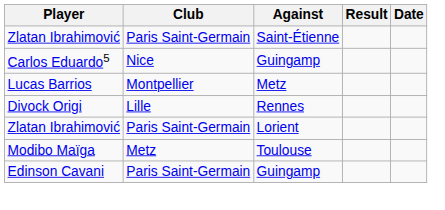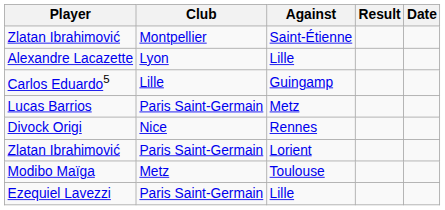 <table class="wikitable sortable">
 <tr>
 <th>Player</th>
 <th>Club</th>
 <th>Against</th>
 <th align="center">Result</th>
 <th>Date</th>
 </tr>
 <tr>
 <td> <a href='#'>Zlatan Ibrahimović</a></td>
-<td><a href='#'>Paris Saint-Germain</a></td>
+<td><a href='#'>Montpellier</a></td>
 <td><a href='#'>Saint-Étienne</a></td>
 <td align="center"></td>
 <td></td>
 </tr>
 <tr>
+<td> <a href='#'>Alexandre Lacazette</a></td>
+<td><a href='#'>Lyon</a></td>
+<td><a href='#'>Lille</a></td>
+<td align="center"></td>
+<td></td>
+</tr>
+<tr>
 <td> <a href='#'>Carlos Eduardo</a><sup>5</sup></td>
-<td><a href='#'>Nice</a></td>
+<td><a href='#'>Lille</a></td>
 <td><a href='#'>Guingamp</a></td>
 <td align="center"></td>
 <td></td>
 </tr>
 <tr>
 <td> <a href='#'>Lucas Barrios</a></td>
-<td><a href='#'>Montpellier</a></td>
+<td><a href='#'>Paris Saint-Germain</a></td>
 <td><a href='#'>Metz</a></td>
 <td align="center"></td>
 <td></td>
 </tr>
 <tr>
 <td> <a href='#'>Divock Origi</a></td>
-<td><a href='#'>Lille</a></td>
+<td><a href='#'>Nice</a></td>
 <td><a href='#'>Rennes</a></td>
 <td align="center"></td>
 <td></td>
 </tr>
 <tr>
 <td> <a href='#'>Zlatan Ibrahimović</a></td>
 <td><a href='#'>Paris Saint-Germain</a></td>
 <td><a href='#'>Lorient</a></td>
 <td align="center"></td>
 <td></td>
 </tr>
 <tr>
 <td> <a href='#'>Modibo Maïga</a></td>
 <td><a href='#'>Metz</a></td>
 <td><a href='#'>Toulouse</a></td>
 <td align="center"></td>
 <td></td>
 </tr>
 <tr>
-<td> <a href='#'>Edinson Cavani</a></td>
+<td> <a href='#'>Ezequiel Lavezzi</a></td>
 <td><a href='#'>Paris Saint-Germain</a></td>
-<td><a href='#'>Guingamp</a></td>
+<td><a href='#'>Lille</a></td>
 <td align="center"></td>
 <td></td>
 </tr>
 </table>
